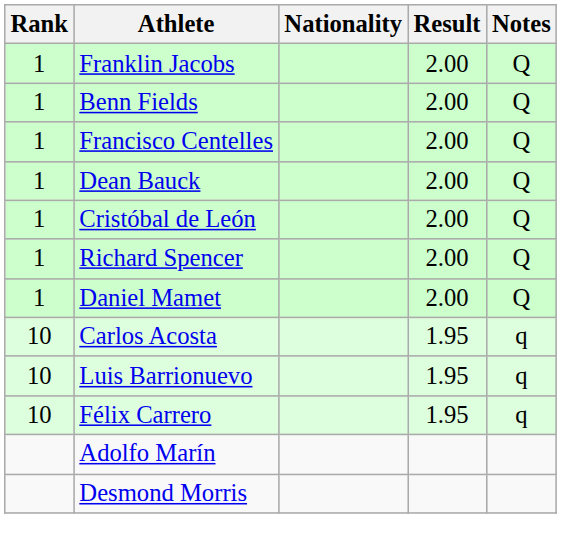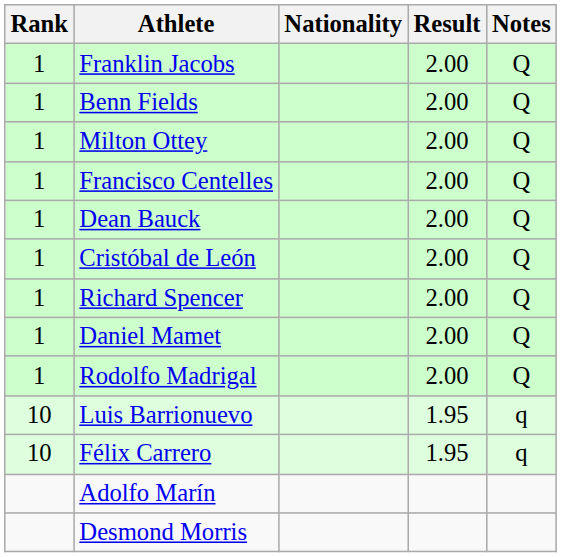 <table class="wikitable sortable" style="text-align:center">
 <tr>
 <th>Rank</th>
 <th>Athlete</th>
 <th>Nationality</th>
 <th>Result</th>
 <th>Notes</th>
 </tr>
 <tr bgcolor=ccffcc>
 <td>1</td>
 <td align=left><a href='#'>Franklin Jacobs</a></td>
 <td align=left></td>
 <td>2.00</td>
 <td>Q</td>
 </tr>
 <tr bgcolor=ccffcc>
 <td>1</td>
 <td align=left><a href='#'>Benn Fields</a></td>
+<td align=left></td>
+<td>2.00</td>
+<td>Q</td>
+</tr>
+<tr bgcolor=ccffcc>
+<td>1</td>
+<td align=left><a href='#'>Milton Ottey</a></td>
 <td align=left></td>
 <td>2.00</td>
 <td>Q</td>
 </tr>
 <tr bgcolor=ccffcc>
 <td>1</td>
 <td align=left><a href='#'>Francisco Centelles</a></td>
 <td align=left></td>
 <td>2.00</td>
 <td>Q</td>
 </tr>
 <tr bgcolor=ccffcc>
 <td>1</td>
 <td align=left><a href='#'>Dean Bauck</a></td>
 <td align=left></td>
 <td>2.00</td>
 <td>Q</td>
 </tr>
 <tr bgcolor=ccffcc>
 <td>1</td>
 <td align=left><a href='#'>Cristóbal de León</a></td>
 <td align=left></td>
 <td>2.00</td>
 <td>Q</td>
 </tr>
 <tr bgcolor=ccffcc>
 <td>1</td>
 <td align=left><a href='#'>Richard Spencer</a></td>
 <td align=left></td>
 <td>2.00</td>
 <td>Q</td>
 </tr>
 <tr bgcolor=ccffcc>
 <td>1</td>
 <td align=left><a href='#'>Daniel Mamet</a></td>
 <td align=left></td>
 <td>2.00</td>
 <td>Q</td>
 </tr>
-<tr bgcolor=ddffdd>
-<td>10</td>
-<td align=left><a href='#'>Carlos Acosta</a></td>
+<tr bgcolor=ccffcc>
+<td>1</td>
+<td align=left><a href='#'>Rodolfo Madrigal</a></td>
 <td align=left></td>
-<td>1.95</td>
-<td>q</td>
+<td>2.00</td>
+<td>Q</td>
 </tr>
 <tr bgcolor=ddffdd>
 <td>10</td>
 <td align=left><a href='#'>Luis Barrionuevo</a></td>
 <td align=left></td>
 <td>1.95</td>
 <td>q</td>
 </tr>
 <tr bgcolor=ddffdd>
 <td>10</td>
 <td align=left><a href='#'>Félix Carrero</a></td>
 <td align=left></td>
 <td>1.95</td>
 <td>q</td>
 </tr>
 <tr>
 <td></td>
 <td align=left><a href='#'>Adolfo Marín</a></td>
 <td align=left></td>
 <td></td>
 <td></td>
 </tr>
 <tr>
 <td></td>
 <td align=left><a href='#'>Desmond Morris</a></td>
 <td align=left></td>
 <td></td>
 <td></td>
 </tr>
 </table>
